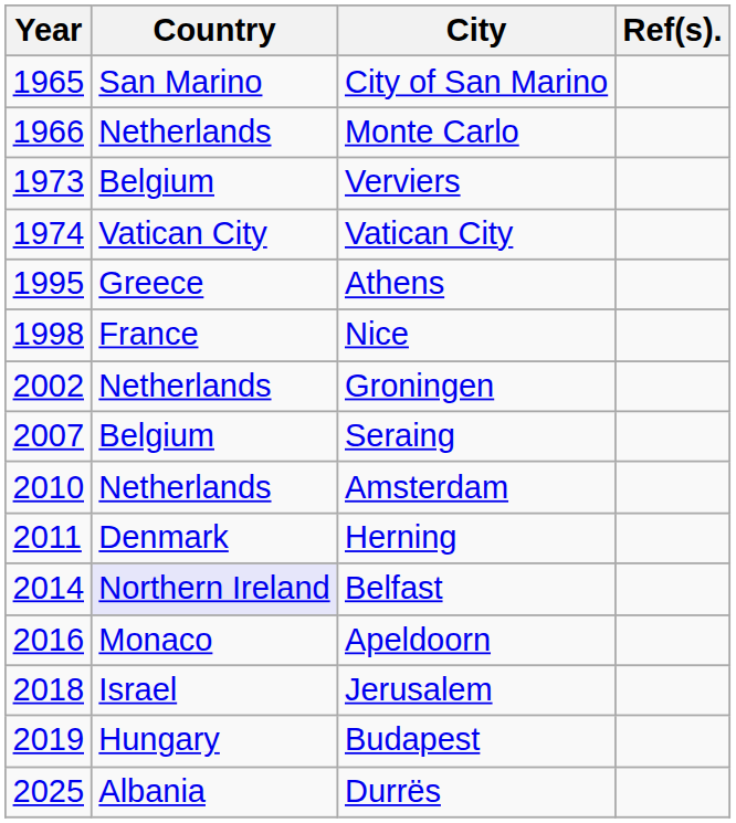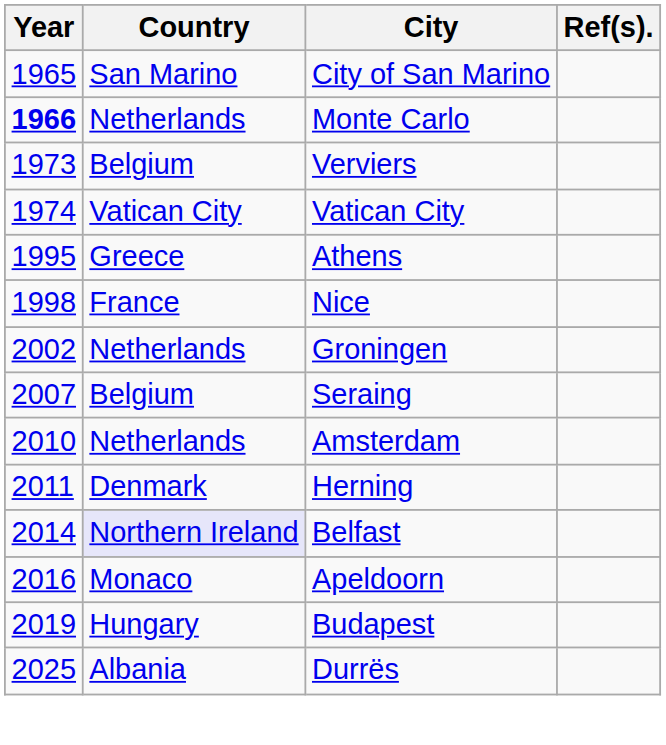 <table class="wikitable plainrowheaders">
 <tr>
 <th scope="col">Year</th>
 <th scope="col">Country</th>
 <th scope="col">City</th>
 <th scope="col">Ref(s).</th>
 </tr>
 <tr>
 <td><a href='#'>1965</a></td>
 <td> <a href='#'>San Marino</a></td>
 <td><a href='#'>City of San Marino</a></td>
 <td></td>
 </tr>
 <tr>
-<td><a href='#'>1966</a></td>
+<td><strong><a href='#'>1966</a></strong></td>
 <td> <a href='#'>Netherlands</a></td>
 <td><a href='#'>Monte Carlo</a></td>
 <td></td>
 </tr>
 <tr>
 <td><a href='#'>1973</a></td>
 <td> <a href='#'>Belgium</a></td>
 <td><a href='#'>Verviers</a></td>
 <td></td>
 </tr>
 <tr>
 <td><a href='#'>1974</a></td>
 <td> <a href='#'>Vatican City</a></td>
 <td><a href='#'>Vatican City</a></td>
 <td></td>
 </tr>
 <tr>
 <td><a href='#'>1995</a></td>
 <td> <a href='#'>Greece</a></td>
 <td><a href='#'>Athens</a></td>
 <td></td>
 </tr>
 <tr>
 <td><a href='#'>1998</a></td>
 <td> <a href='#'>France</a></td>
 <td><a href='#'>Nice</a></td>
 <td></td>
 </tr>
 <tr>
 <td><a href='#'>2002</a></td>
 <td> <a href='#'>Netherlands</a></td>
 <td><a href='#'>Groningen</a></td>
 <td></td>
 </tr>
 <tr>
 <td><a href='#'>2007</a></td>
 <td> <a href='#'>Belgium</a></td>
 <td><a href='#'>Seraing</a></td>
 <td></td>
 </tr>
 <tr>
 <td><a href='#'>2010</a></td>
 <td> <a href='#'>Netherlands</a></td>
 <td><a href='#'>Amsterdam</a></td>
 <td></td>
 </tr>
 <tr>
 <td><a href='#'>2011</a></td>
 <td> <a href='#'>Denmark</a></td>
 <td><a href='#'>Herning</a></td>
 <td></td>
 </tr>
 <tr>
 <td><a href='#'>2014</a></td>
 <td style="background: lavender;"> <a href='#'>Northern Ireland</a></td>
 <td><a href='#'>Belfast</a></td>
 <td></td>
 </tr>
 <tr>
 <td><a href='#'>2016</a></td>
 <td> <a href='#'>Monaco</a></td>
 <td><a href='#'>Apeldoorn</a></td>
 <td></td>
 </tr>
 <tr>
-<td><a href='#'>2018</a></td>
-<td> <a href='#'>Israel</a></td>
-<td><a href='#'>Jerusalem</a></td>
-<td></td>
-</tr>
-<tr>
 <td><a href='#'>2019</a></td>
 <td> <a href='#'>Hungary</a></td>
 <td><a href='#'>Budapest</a></td>
 <td></td>
 </tr>
 <tr>
 <td><a href='#'>2025</a></td>
 <td> <a href='#'>Albania</a></td>
 <td><a href='#'>Durrës</a></td>
 <td></td>
 </tr>
 </table>
